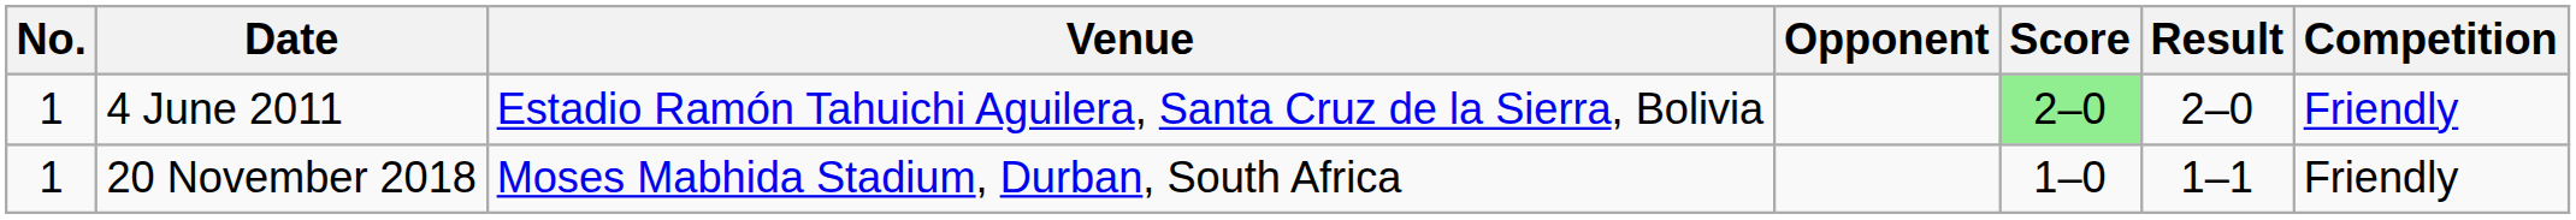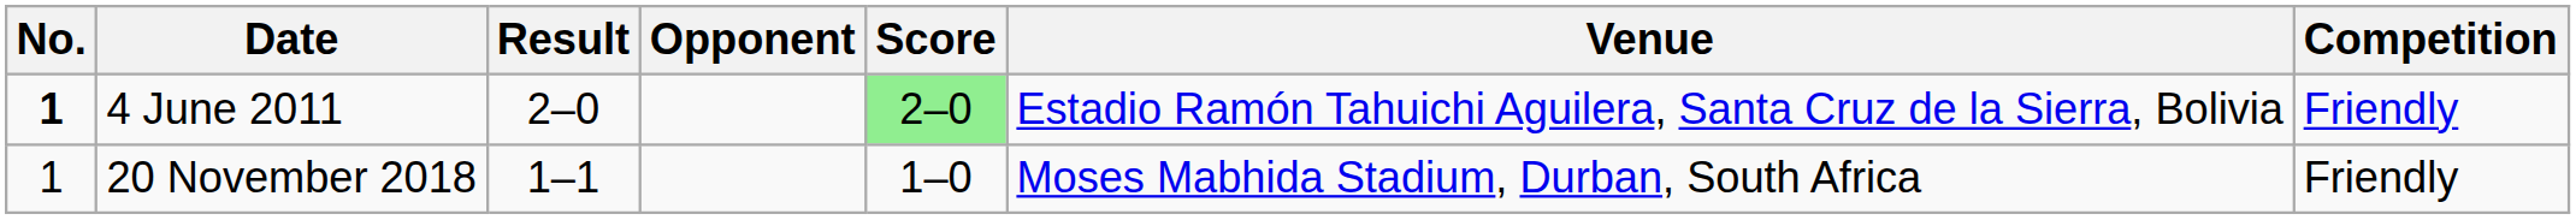 <table class="wikitable sortable">
 <tr>
 <th scope="col">No.</th>
 <th scope="col">Date</th>
-<th scope="col">Venue</th>
+<th scope="col">Result</th>
 <th scope="col">Opponent</th>
 <th scope="col">Score</th>
-<th scope="col">Result</th>
+<th scope="col">Venue</th>
 <th scope="col">Competition</th>
 </tr>
 <tr>
-<td align="center">1</td>
+<td align="center"><strong>1</strong></td>
 <td>4 June 2011</td>
-<td><a href='#'>Estadio Ramón Tahuichi Aguilera</a>, <a href='#'>Santa Cruz de la Sierra</a>, Bolivia</td>
+<td align="center">2–0</td>
 <td></td>
 <td align="center" style="background: lightgreen;">2–0</td>
-<td align="center">2–0</td>
+<td><a href='#'>Estadio Ramón Tahuichi Aguilera</a>, <a href='#'>Santa Cruz de la Sierra</a>, Bolivia</td>
 <td><a href='#'>Friendly</a></td>
 </tr>
 <tr>
 <td align="center">1</td>
 <td>20 November 2018</td>
-<td><a href='#'>Moses Mabhida Stadium</a>, <a href='#'>Durban</a>, South Africa</td>
+<td align="center">1–1</td>
 <td></td>
 <td align="center">1–0</td>
-<td align="center">1–1</td>
+<td><a href='#'>Moses Mabhida Stadium</a>, <a href='#'>Durban</a>, South Africa</td>
 <td>Friendly</td>
 </tr>
 </table>
